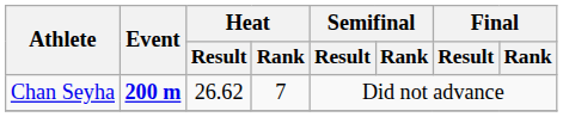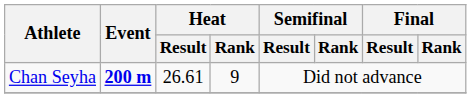 <table class=wikitable style="font-size:90%">
 <tr>
 <th rowspan="2">Athlete</th>
 <th rowspan="2">Event</th>
 <th colspan="2">Heat</th>
 <th colspan="2">Semifinal</th>
 <th colspan="2">Final</th>
 </tr>
 <tr style="font-size:95%">
 <th>Result</th>
 <th>Rank</th>
 <th>Result</th>
 <th>Rank</th>
 <th>Result</th>
 <th>Rank</th>
 </tr>
 <tr align=center>
 <td align=left><a href='#'>Chan Seyha</a></td>
 <td align=left><strong><a href='#'>200 m</a></strong></td>
-<td>26.62</td>
-<td>7</td>
+<td>26.61</td>
+<td>9</td>
 <td colspan= 4>Did not advance</td>
 </tr>
 <tr>
 </tr>
 </table>
